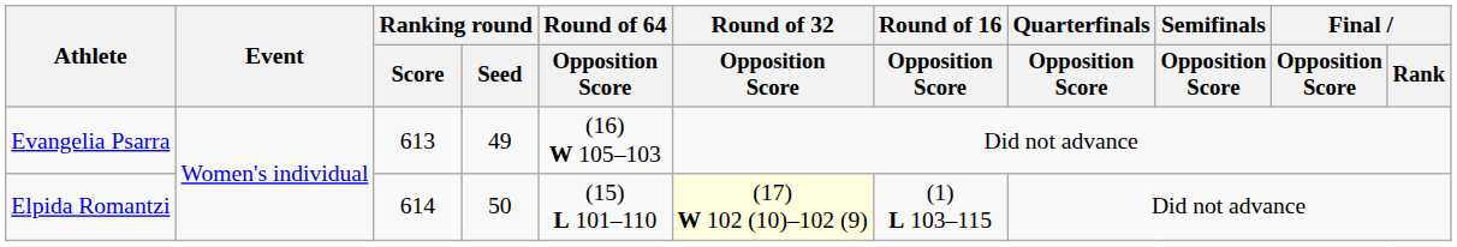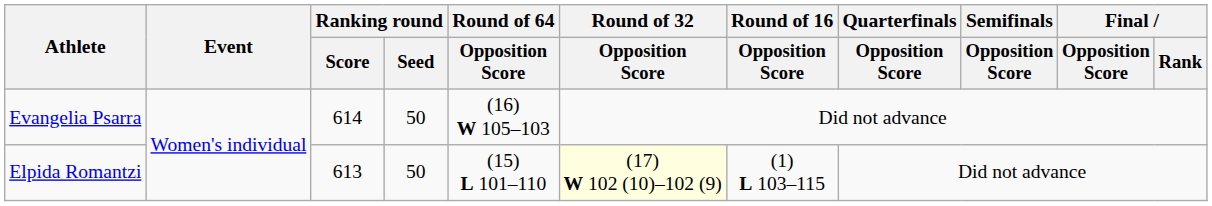 <table class="wikitable" style="font-size:90%">
 <tr>
 <th rowspan="2">Athlete</th>
 <th rowspan="2">Event</th>
 <th colspan="2">Ranking round</th>
 <th>Round of 64</th>
 <th>Round of 32</th>
 <th>Round of 16</th>
 <th>Quarterfinals</th>
 <th>Semifinals</th>
 <th colspan="2">Final / </th>
 </tr>
 <tr style="font-size:95%">
 <th>Score</th>
 <th>Seed</th>
 <th>Opposition<br>Score</th>
 <th>Opposition<br>Score</th>
 <th>Opposition<br>Score</th>
 <th>Opposition<br>Score</th>
 <th>Opposition<br>Score</th>
 <th>Opposition<br>Score</th>
 <th>Rank</th>
 </tr>
 <tr align=center>
 <td align=left><a href='#'>Evangelia Psarra</a></td>
 <td align=left rowspan=2><a href='#'>Women's individual</a></td>
-<td>613</td>
-<td>49</td>
+<td>614</td>
+<td>50</td>
 <td> (16)<br><strong>W</strong> 105–103</td>
 <td colspan=6>Did not advance</td>
 </tr>
 <tr align=center>
 <td align=left><a href='#'>Elpida Romantzi</a></td>
-<td>614</td>
+<td>613</td>
 <td>50</td>
 <td> (15)<br><strong>L</strong> 101–110</td>
 <td style="background: lightyellow;"> (17)<br><strong>W</strong> 102 (10)–102 (9)</td>
 <td> (1)<br><strong>L</strong> 103–115</td>
 <td colspan=4>Did not advance</td>
 </tr>
 </table>
